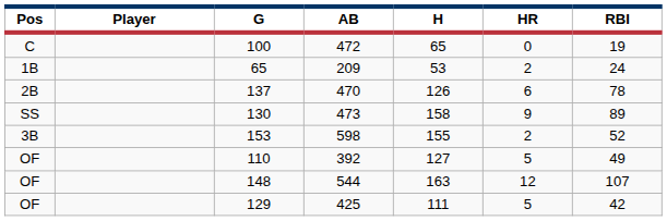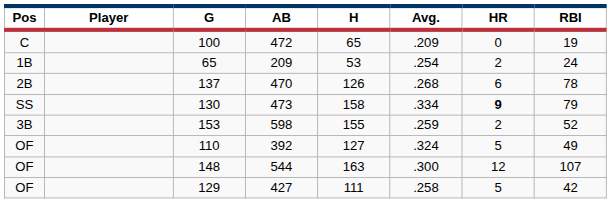 <table class="wikitable sortable">
 <tr>
 <th style="background:#FFFFFF; border-top:#023465 5px solid; border-bottom:#ba313c 5px solid;" width="5%">Pos</th>
 <th style="background:#FFFFFF; border-top:#023465 5px solid; border-bottom:#ba313c 5px solid;" width="16%">Player</th>
 <th style="background:#FFFFFF; border-top:#023465 5px solid; border-bottom:#ba313c 5px solid;" width="9%">G</th>
 <th style="background:#FFFFFF; border-top:#023465 5px solid; border-bottom:#ba313c 5px solid;" width="9%">AB</th>
 <th style="background:#FFFFFF; border-top:#023465 5px solid; border-bottom:#ba313c 5px solid;" width="9%">H</th>
+<th style="background:#FFFFFF; border-top:#023465 5px solid; border-bottom:#ba313c 5px solid;" width="9%">Avg.</th>
 <th style="background:#FFFFFF; border-top:#023465 5px solid; border-bottom:#ba313c 5px solid;" width="9%">HR</th>
 <th style="background:#FFFFFF; border-top:#023465 5px solid; border-bottom:#ba313c 5px solid;" width="9%">RBI</th>
 </tr>
 <tr align="center">
 <td>C</td>
 <td></td>
 <td>100</td>
 <td>472</td>
 <td>65</td>
+<td>.209</td>
 <td>0</td>
 <td>19</td>
 </tr>
 <tr align="center">
 <td>1B</td>
 <td></td>
 <td>65</td>
 <td>209</td>
 <td>53</td>
+<td>.254</td>
 <td>2</td>
 <td>24</td>
 </tr>
 <tr align="center">
 <td>2B</td>
 <td></td>
 <td>137</td>
 <td>470</td>
 <td>126</td>
+<td>.268</td>
 <td>6</td>
 <td>78</td>
 </tr>
 <tr align="center">
 <td>SS</td>
 <td></td>
 <td>130</td>
 <td>473</td>
 <td>158</td>
-<td>9</td>
-<td>89</td>
+<td>.334</td>
+<td><strong>9</strong></td>
+<td>79</td>
 </tr>
 <tr align="center">
 <td>3B</td>
 <td></td>
 <td>153</td>
 <td>598</td>
 <td>155</td>
+<td>.259</td>
 <td>2</td>
 <td>52</td>
 </tr>
 <tr align="center">
 <td>OF</td>
 <td></td>
 <td>110</td>
 <td>392</td>
 <td>127</td>
+<td>.324</td>
 <td>5</td>
 <td>49</td>
 </tr>
 <tr align="center">
 <td>OF</td>
 <td></td>
 <td>148</td>
 <td>544</td>
 <td>163</td>
+<td>.300</td>
 <td>12</td>
 <td>107</td>
 </tr>
 <tr align="center">
 <td>OF</td>
 <td></td>
 <td>129</td>
-<td>425</td>
+<td>427</td>
 <td>111</td>
+<td>.258</td>
 <td>5</td>
 <td>42</td>
 </tr>
 </table>
